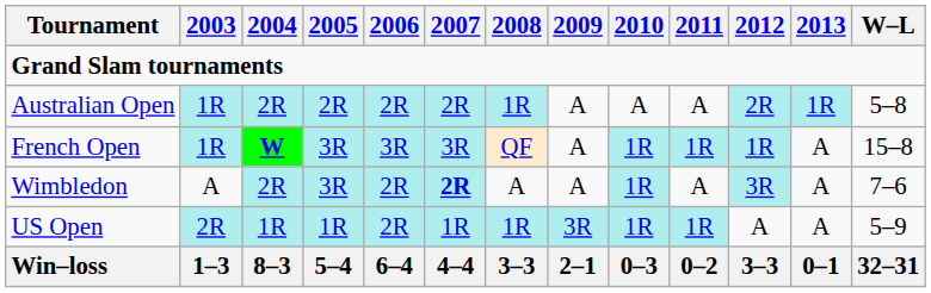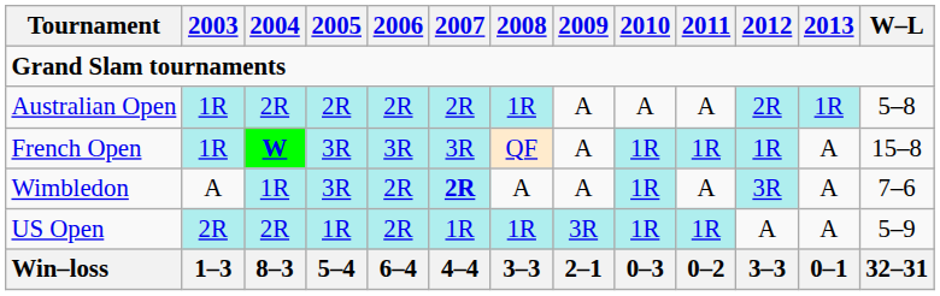 <table class=wikitable style=text-align:center;font-size:97%>
 <tr>
 <th>Tournament</th>
 <th><a href='#'>2003</a></th>
 <th><a href='#'>2004</a></th>
 <th><a href='#'>2005</a></th>
 <th><a href='#'>2006</a></th>
 <th><a href='#'>2007</a></th>
 <th><a href='#'>2008</a></th>
 <th><a href='#'>2009</a></th>
 <th><a href='#'>2010</a></th>
 <th><a href='#'>2011</a></th>
 <th><a href='#'>2012</a></th>
 <th><a href='#'>2013</a></th>
 <th>W–L</th>
 </tr>
 <tr>
 <td colspan=15 align=left><strong>Grand Slam tournaments</strong></td>
 </tr>
 <tr>
 <td align=left><a href='#'>Australian Open</a></td>
 <td bgcolor=afeeee><a href='#'>1R</a></td>
 <td bgcolor=afeeee><a href='#'>2R</a></td>
 <td bgcolor=afeeee><a href='#'>2R</a></td>
 <td bgcolor=afeeee><a href='#'>2R</a></td>
 <td bgcolor=afeeee><a href='#'>2R</a></td>
 <td bgcolor=afeeee><a href='#'>1R</a></td>
 <td>A</td>
 <td>A</td>
 <td>A</td>
 <td bgcolor=afeeee><a href='#'>2R</a></td>
 <td bgcolor=afeeee><a href='#'>1R</a></td>
 <td>5–8</td>
 </tr>
 <tr>
 <td align=left><a href='#'>French Open</a></td>
 <td bgcolor=afeeee><a href='#'>1R</a></td>
 <td bgcolor=lime><a href='#'><strong>W</strong></a></td>
 <td bgcolor=afeeee><a href='#'>3R</a></td>
 <td bgcolor=afeeee><a href='#'>3R</a></td>
 <td bgcolor=afeeee><a href='#'>3R</a></td>
 <td bgcolor=ffebcd><a href='#'>QF</a></td>
 <td>A</td>
 <td bgcolor=afeeee><a href='#'>1R</a></td>
 <td bgcolor=afeeee><a href='#'>1R</a></td>
 <td bgcolor=afeeee><a href='#'>1R</a></td>
 <td>A</td>
 <td>15–8</td>
 </tr>
 <tr>
 <td align=left><a href='#'>Wimbledon</a></td>
 <td>A</td>
-<td bgcolor=afeeee><a href='#'>2R</a></td>
+<td bgcolor=afeeee><a href='#'>1R</a></td>
 <td bgcolor=afeeee><a href='#'>3R</a></td>
 <td bgcolor=afeeee><a href='#'>2R</a></td>
 <td bgcolor=afeeee><strong><a href='#'>2R</a></strong></td>
 <td>A</td>
 <td>A</td>
 <td bgcolor=afeeee><a href='#'>1R</a></td>
 <td>A</td>
 <td bgcolor=afeeee><a href='#'>3R</a></td>
 <td>A</td>
 <td>7–6</td>
 </tr>
 <tr>
 <td align=left><a href='#'>US Open</a></td>
 <td bgcolor=afeeee><a href='#'>2R</a></td>
-<td bgcolor=afeeee><a href='#'>1R</a></td>
+<td bgcolor=afeeee><a href='#'>2R</a></td>
 <td bgcolor=afeeee><a href='#'>1R</a></td>
 <td bgcolor=afeeee><a href='#'>2R</a></td>
 <td bgcolor=afeeee><a href='#'>1R</a></td>
 <td bgcolor=afeeee><a href='#'>1R</a></td>
 <td bgcolor=afeeee><a href='#'>3R</a></td>
 <td bgcolor=afeeee><a href='#'>1R</a></td>
 <td bgcolor=afeeee><a href='#'>1R</a></td>
 <td>A</td>
 <td>A</td>
 <td>5–9</td>
 </tr>
 <tr>
 <th style=text-align:left>Win–loss</th>
 <th>1–3</th>
 <th>8–3</th>
 <th>5–4</th>
 <th>6–4</th>
 <th>4–4</th>
 <th>3–3</th>
 <th>2–1</th>
 <th>0–3</th>
 <th>0–2</th>
 <th>3–3</th>
 <th>0–1</th>
 <th>32–31</th>
 </tr>
 </table>
